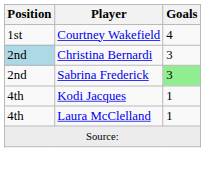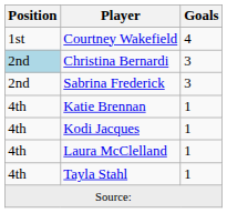 <table class="wikitable">
 <tr>
 <th>Position</th>
 <th>Player</th>
 <th>Goals</th>
 </tr>
 <tr>
 <td>1st</td>
 <td><a href='#'>Courtney Wakefield</a></td>
 <td>4</td>
 </tr>
 <tr>
 <td style="background: lightblue;">2nd</td>
 <td><a href='#'>Christina Bernardi</a></td>
 <td>3</td>
 </tr>
 <tr>
 <td>2nd</td>
 <td><a href='#'>Sabrina Frederick</a></td>
-<td style="background: lightgreen;">3</td>
+<td>3</td>
+</tr>
+<tr>
+<td>4th</td>
+<td><a href='#'>Katie Brennan</a></td>
+<td>1</td>
 </tr>
 <tr>
 <td>4th</td>
 <td><a href='#'>Kodi Jacques</a></td>
 <td>1</td>
 </tr>
 <tr>
 <td>4th</td>
 <td><a href='#'>Laura McClelland</a></td>
 <td>1</td>
 </tr>
 <tr>
+<td>4th</td>
+<td><a href='#'>Tayla Stahl</a></td>
+<td>1</td>
+</tr>
+<tr>
 <td colspan="3" style="text-align: center; background: #ececec;"><small>Source:</small></td>
 </tr>
 </table>
